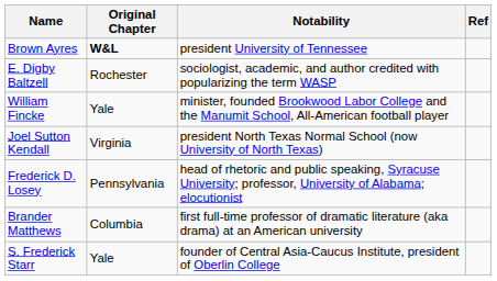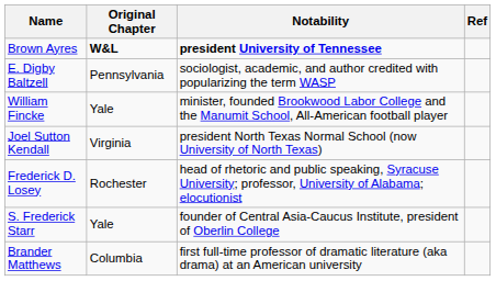 <table class="sortable wikitable" style="width:100%;">
 <tr>
 <th>Name</th>
 <th>Original Chapter</th>
 <th>Notability</th>
 <th>Ref</th>
 </tr>
 <tr>
 <td><a href='#'>Brown Ayres</a></td>
 <td><strong>W&L</strong></td>
-<td>president <a href='#'>University of Tennessee</a></td>
+<td><strong>president <a href='#'>University of Tennessee</a></strong></td>
 <td></td>
 </tr>
 <tr>
 <td><a href='#'>E. Digby Baltzell</a></td>
-<td>Rochester</td>
+<td>Pennsylvania</td>
 <td>sociologist, academic, and author credited with popularizing the term <a href='#'>WASP</a></td>
 <td></td>
 </tr>
 <tr>
 <td><a href='#'>William Fincke</a></td>
 <td>Yale</td>
 <td>minister, founded <a href='#'>Brookwood Labor College</a> and the <a href='#'>Manumit School</a>, All-American football player</td>
 <td></td>
 </tr>
 <tr>
 <td><a href='#'>Joel Sutton Kendall</a></td>
 <td>Virginia</td>
 <td>president North Texas Normal School (now <a href='#'>University of North Texas</a>)</td>
 <td></td>
 </tr>
 <tr>
 <td><a href='#'>Frederick D. Losey</a></td>
-<td>Pennsylvania</td>
+<td>Rochester</td>
 <td>head of rhetoric and public speaking, <a href='#'>Syracuse University</a>; professor, <a href='#'>University of Alabama</a>; <a href='#'>elocutionist</a></td>
+<td></td>
+</tr>
+<tr>
+<td><a href='#'>S. Frederick Starr</a></td>
+<td>Yale</td>
+<td>founder of Central Asia-Caucus Institute, president of <a href='#'>Oberlin College</a></td>
 <td></td>
 </tr>
 <tr>
 <td><a href='#'>Brander Matthews</a></td>
 <td>Columbia</td>
 <td>first full-time professor of dramatic literature (aka drama) at an American university</td>
 <td></td>
 </tr>
-<tr>
-<td><a href='#'>S. Frederick Starr</a></td>
-<td>Yale</td>
-<td>founder of Central Asia-Caucus Institute, president of <a href='#'>Oberlin College</a></td>
-<td></td>
-</tr>
 </table>
